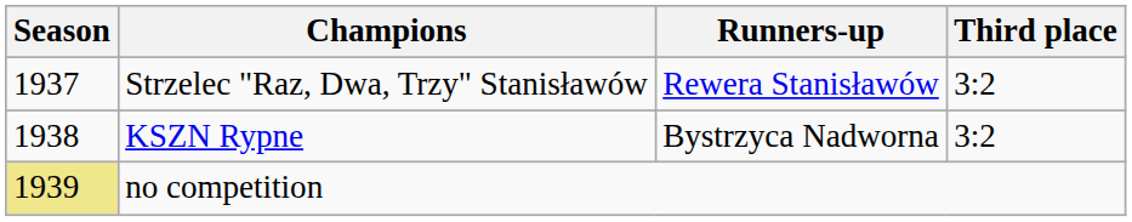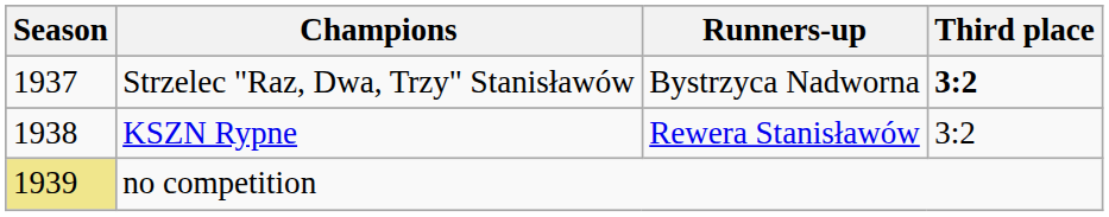 <table class="wikitable">
 <tr>
 <th>Season</th>
 <th>Champions</th>
 <th>Runners-up</th>
 <th>Third place</th>
 </tr>
 <tr>
 <td>1937</td>
 <td>Strzelec "Raz, Dwa, Trzy" Stanisławów</td>
-<td><a href='#'>Rewera Stanisławów</a></td>
-<td>3:2</td>
+<td>Bystrzyca Nadworna</td>
+<td><strong>3:2</strong></td>
 </tr>
 <tr>
 <td>1938</td>
 <td><a href='#'>KSZN Rypne</a></td>
-<td>Bystrzyca Nadworna</td>
+<td><a href='#'>Rewera Stanisławów</a></td>
 <td>3:2</td>
 </tr>
 <tr>
 <td style="background: khaki;">1939</td>
 <td colspan=3>no competition</td>
 </tr>
 </table>
